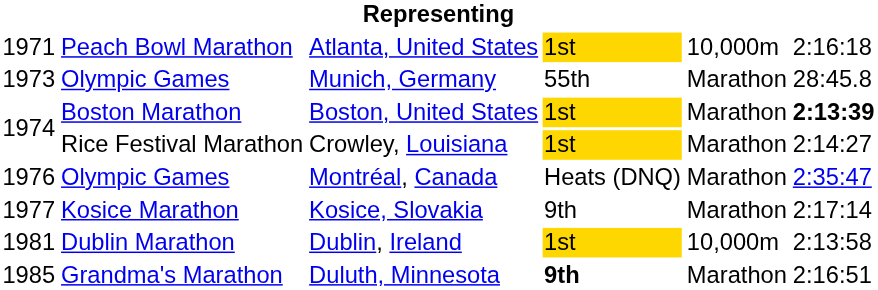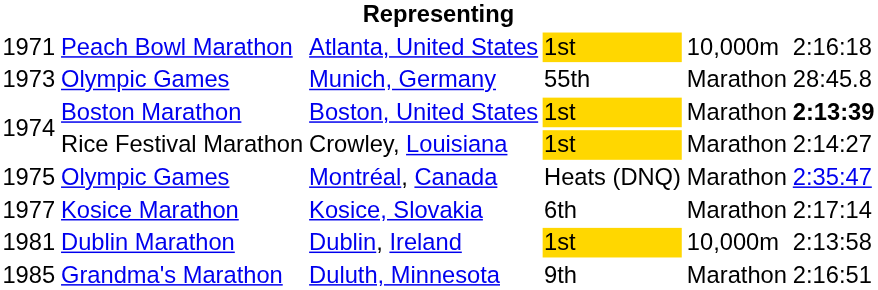 <table>
 <tr>
 <th colspan="6">Representing </th>
 </tr>
 <tr>
 <td>1971</td>
 <td><a href='#'>Peach Bowl Marathon</a></td>
 <td><a href='#'>Atlanta, United States</a></td>
 <td bgcolor="gold">1st</td>
 <td>10,000m</td>
 <td>2:16:18</td>
 </tr>
 <tr>
 <td>1973</td>
 <td><a href='#'>Olympic Games</a></td>
 <td><a href='#'>Munich, Germany</a></td>
 <td>55th</td>
 <td>Marathon</td>
 <td>28:45.8</td>
 </tr>
 <tr>
 <td rowspan=2>1974</td>
 <td><a href='#'>Boston Marathon</a></td>
 <td><a href='#'>Boston, United States</a></td>
 <td bgcolor="gold">1st</td>
 <td>Marathon</td>
 <td><strong>2:13:39</strong></td>
 </tr>
 <tr>
 <td>Rice Festival Marathon</td>
 <td>Crowley, <a href='#'>Louisiana</a></td>
 <td bgcolor="gold">1st</td>
 <td>Marathon</td>
 <td>2:14:27</td>
 </tr>
 <tr>
-<td>1976</td>
+<td>1975</td>
 <td><a href='#'>Olympic Games</a></td>
 <td><a href='#'>Montréal</a>, <a href='#'>Canada</a></td>
 <td>Heats (DNQ)</td>
 <td>Marathon</td>
 <td><a href='#'>2:35:47</a></td>
 </tr>
 <tr>
 <td>1977</td>
 <td><a href='#'>Kosice Marathon</a></td>
 <td><a href='#'>Kosice, Slovakia</a></td>
-<td>9th</td>
+<td>6th</td>
 <td>Marathon</td>
 <td>2:17:14</td>
 </tr>
 <tr>
 <td>1981</td>
 <td><a href='#'>Dublin Marathon</a></td>
 <td><a href='#'>Dublin</a>, <a href='#'>Ireland</a></td>
 <td bgcolor="gold">1st</td>
 <td>10,000m</td>
 <td>2:13:58</td>
 </tr>
 <tr>
 <td>1985</td>
 <td><a href='#'>Grandma's Marathon</a></td>
 <td><a href='#'>Duluth, Minnesota</a></td>
-<td><strong>9th</strong></td>
+<td>9th</td>
 <td>Marathon</td>
 <td>2:16:51</td>
 </tr>
 </table>
